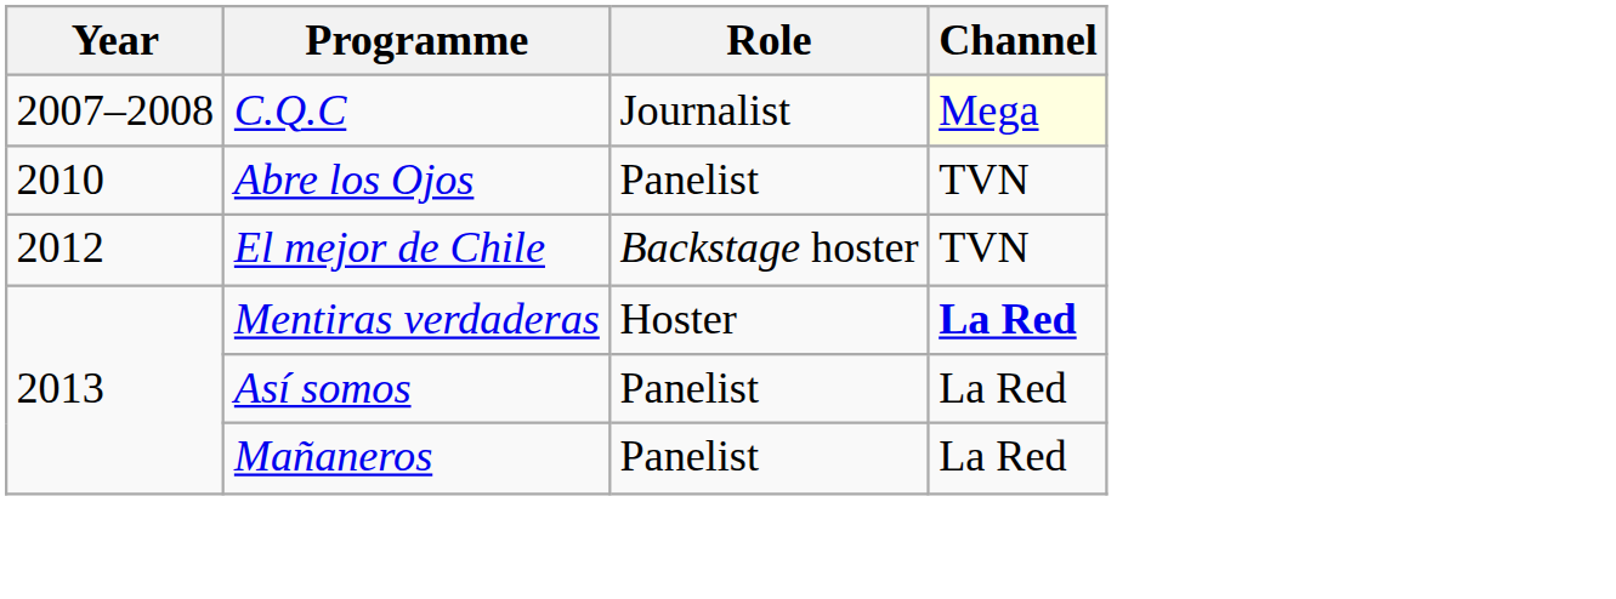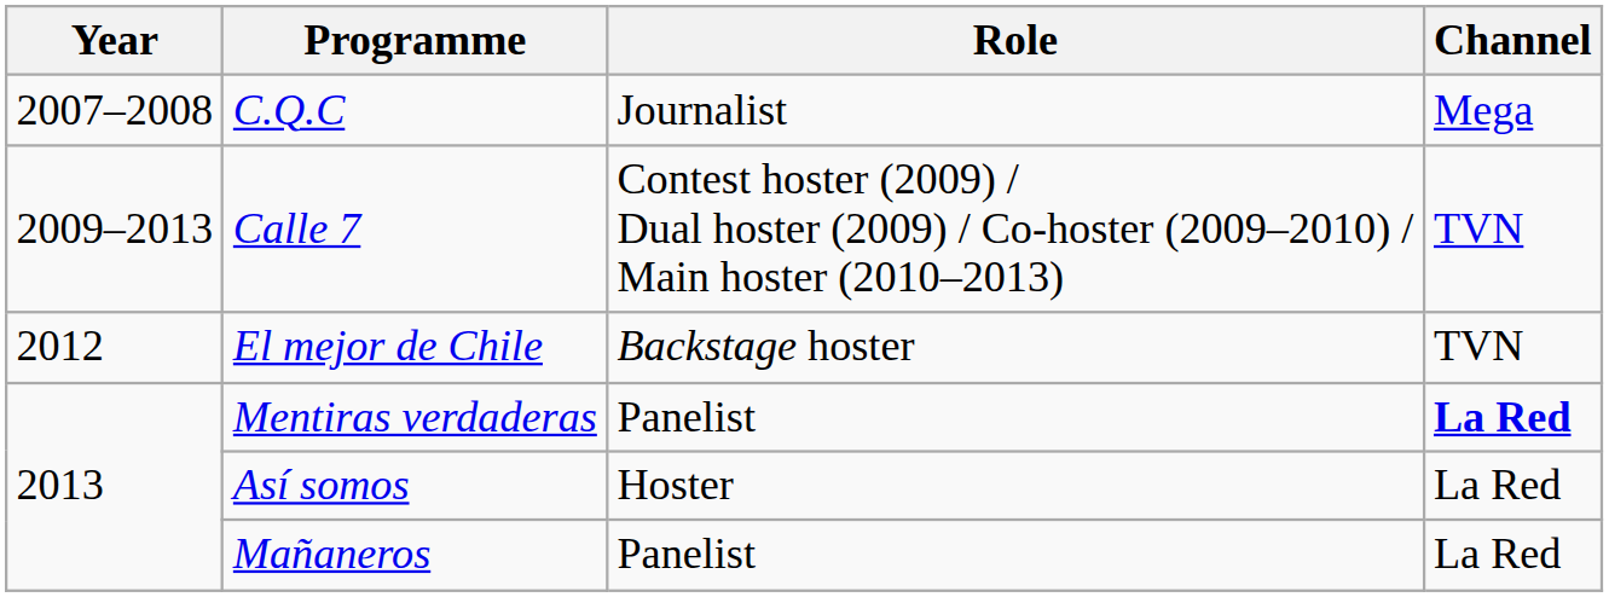 <table class="wikitable">
 <tr>
 <th>Year</th>
 <th>Programme</th>
 <th>Role</th>
 <th>Channel</th>
 </tr>
 <tr>
 <td>2007–2008</td>
 <td><em><a href='#'>C.Q.C</a></em></td>
 <td>Journalist</td>
-<td style="background: lightyellow;"><a href='#'>Mega</a></td>
+<td><a href='#'>Mega</a></td>
 </tr>
 <tr>
-<td>2010</td>
-<td><em><a href='#'>Abre los Ojos</a></em></td>
-<td>Panelist</td>
-<td>TVN</td>
+<td>2009–2013</td>
+<td><em><a href='#'>Calle 7</a></em></td>
+<td>Contest hoster (2009) /<br>Dual hoster (2009) / Co-hoster (2009–2010) /<br>Main hoster (2010–2013)</td>
+<td><a href='#'>TVN</a></td>
 </tr>
 <tr>
 <td>2012</td>
 <td><em><a href='#'>El mejor de Chile</a></em></td>
 <td><em>Backstage</em> hoster</td>
 <td>TVN</td>
 </tr>
 <tr>
 <td rowspan=3>2013</td>
 <td><em><a href='#'>Mentiras verdaderas</a></em></td>
-<td>Hoster</td>
+<td>Panelist</td>
 <td><strong><a href='#'>La Red</a></strong></td>
 </tr>
 <tr>
 <td><em><a href='#'>Así somos</a></em></td>
-<td>Panelist</td>
+<td>Hoster</td>
 <td>La Red</td>
 </tr>
 <tr>
 <td><em><a href='#'>Mañaneros</a></em></td>
 <td>Panelist</td>
 <td>La Red</td>
 </tr>
 </table>
